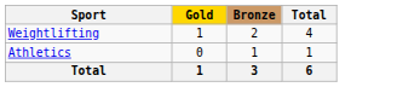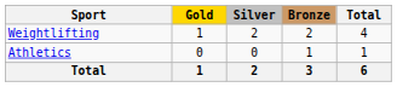 <table class="wikitable sortable" style="text-align:center;">
 <tr>
 <th width=180>Sport</th>
 <th scope="col" style="background:gold; width:55px;">Gold</th>
+<th scope="col" style="background:silver; width:55px;">Silver</th>
 <th scope="col" style="background:#cc9966; width:55px;">Bronze</th>
 <th width=55>Total</th>
 </tr>
 <tr>
 <td align=left><a href='#'>Weightlifting</a></td>
 <td>1</td>
 <td>2</td>
+<td>2</td>
 <td>4</td>
 </tr>
 <tr>
 <td align=left><a href='#'>Athletics</a></td>
+<td>0</td>
 <td>0</td>
 <td>1</td>
 <td>1</td>
 </tr>
 <tr class="sortbottom">
 <th>Total</th>
 <th>1</th>
+<th>2</th>
 <th>3</th>
 <th>6</th>
 </tr>
 </table>
